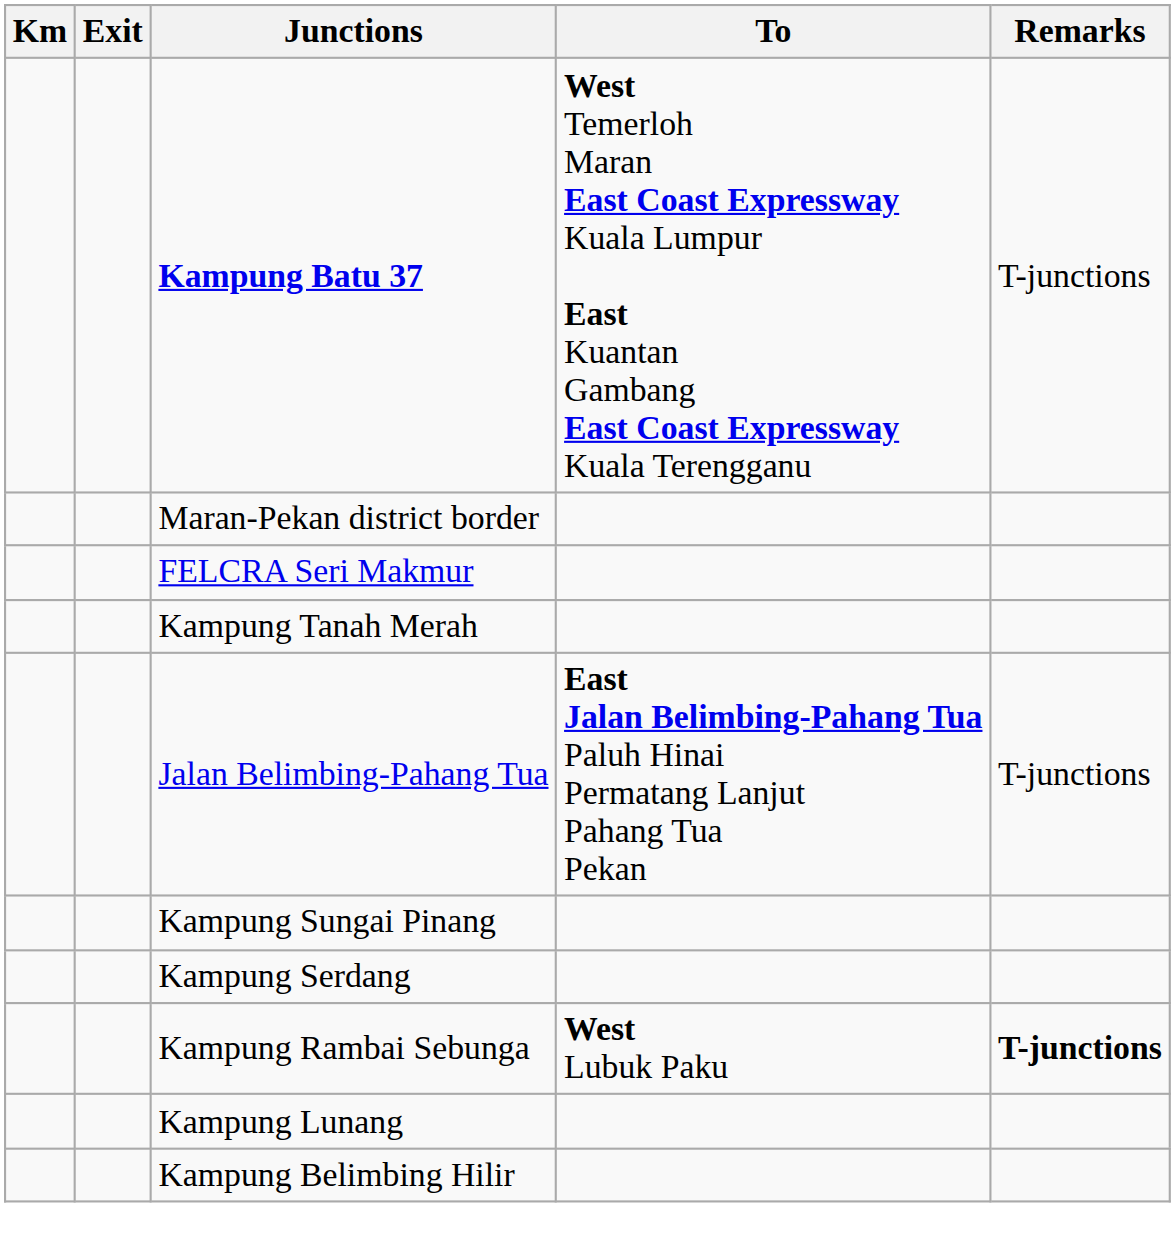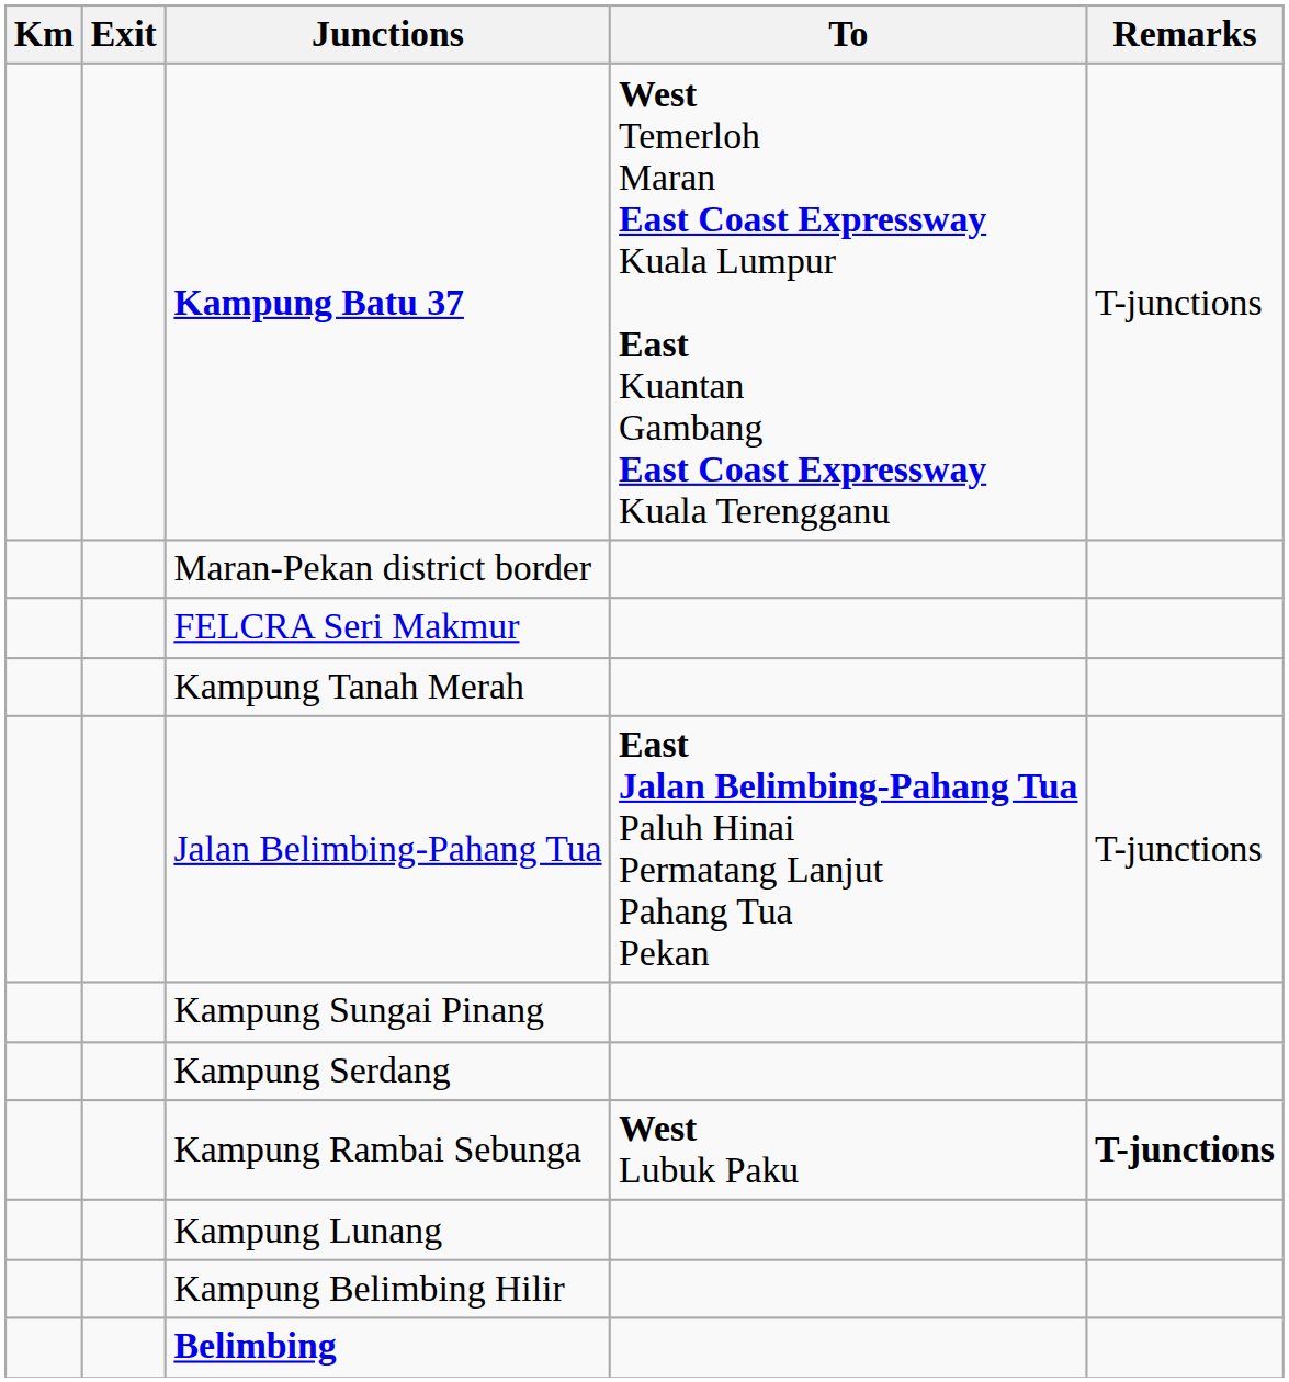 <table class="wikitable">
 <tr>
 <th>Km</th>
 <th>Exit</th>
 <th>Junctions</th>
 <th>To</th>
 <th>Remarks</th>
 </tr>
 <tr>
 <td></td>
 <td></td>
 <td><strong><a href='#'>Kampung Batu 37</a></strong></td>
 <td><strong>West</strong><br> Temerloh<br> Maran<br> <strong><a href='#'>East Coast Expressway</a></strong><br>Kuala Lumpur<br><br><strong>East</strong><br> Kuantan<br> Gambang<br> <strong><a href='#'>East Coast Expressway</a></strong><br>Kuala Terengganu</td>
 <td>T-junctions</td>
 </tr>
 <tr>
 <td></td>
 <td></td>
 <td>Maran-Pekan district border</td>
 <td></td>
 <td></td>
 </tr>
 <tr>
 <td></td>
 <td></td>
 <td><a href='#'>FELCRA Seri Makmur</a></td>
 <td></td>
 <td></td>
 </tr>
 <tr>
 <td></td>
 <td></td>
 <td>Kampung Tanah Merah</td>
 <td></td>
 <td></td>
 </tr>
 <tr>
 <td></td>
 <td></td>
 <td><a href='#'>Jalan Belimbing-Pahang Tua</a></td>
 <td><strong>East</strong><br> <strong><a href='#'>Jalan Belimbing-Pahang Tua</a></strong><br>Paluh Hinai<br>Permatang Lanjut<br>Pahang Tua<br>Pekan</td>
 <td>T-junctions</td>
 </tr>
 <tr>
 <td></td>
 <td></td>
 <td>Kampung Sungai Pinang</td>
 <td></td>
 <td></td>
 </tr>
 <tr>
 <td></td>
 <td></td>
 <td>Kampung Serdang</td>
 <td></td>
 <td></td>
 </tr>
 <tr>
 <td></td>
 <td></td>
 <td>Kampung Rambai Sebunga</td>
 <td><strong>West</strong><br>Lubuk Paku</td>
 <td><strong>T-junctions</strong></td>
 </tr>
 <tr>
 <td></td>
 <td></td>
 <td>Kampung Lunang</td>
 <td></td>
 </tr>
 <tr>
 <td></td>
 <td></td>
 <td>Kampung Belimbing Hilir</td>
 <td></td>
 <td></td>
 </tr>
+<tr>
+<td></td>
+<td></td>
+<td><strong><a href='#'>Belimbing</a></strong></td>
+<td></td>
+<td></td>
+</tr>
 </table>
